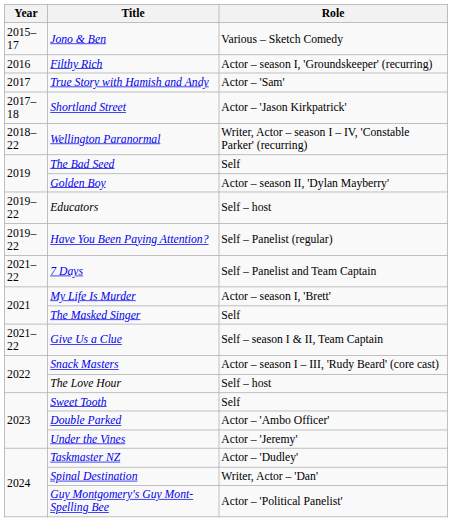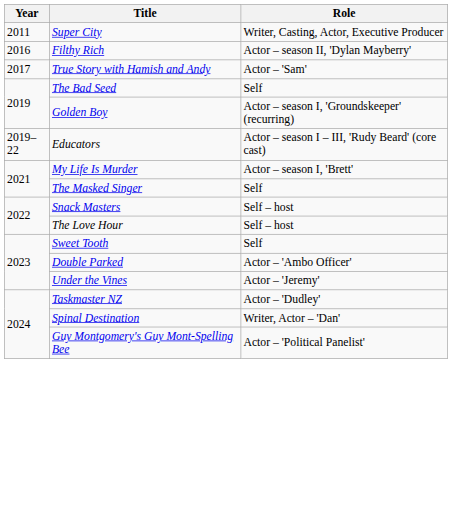 <table class="wikitable">
 <tr>
 <th>Year</th>
 <th>Title</th>
 <th>Role</th>
 </tr>
 <tr>
-<td>2015–17</td>
-<td><em><a href='#'>Jono & Ben</a></em></td>
-<td>Various – Sketch Comedy</td>
+<td>2011</td>
+<td><em><a href='#'>Super City</a></em></td>
+<td>Writer, Casting, Actor, Executive Producer</td>
 </tr>
 <tr>
 <td>2016</td>
 <td><a href='#'><em>Filthy Rich</em></a></td>
-<td>Actor – season I, 'Groundskeeper' (recurring)</td>
+<td>Actor – season II, 'Dylan Mayberry'</td>
 </tr>
 <tr>
 <td>2017</td>
 <td><em><a href='#'>True Story with Hamish and Andy</a></em></td>
 <td>Actor – 'Sam'</td>
-</tr>
-<tr>
-<td>2017–18</td>
-<td><em><a href='#'>Shortland Street</a></em></td>
-<td>Actor – 'Jason Kirkpatrick'</td>
-</tr>
-<tr>
-<td>2018–22</td>
-<td><em><a href='#'>Wellington Paranormal</a></em></td>
-<td>Writer, Actor – season I – IV, 'Constable Parker' (recurring)</td>
 </tr>
 <tr>
 <td rowspan="2">2019</td>
 <td><em><a href='#'>The Bad Seed</a></em></td>
 <td>Self</td>
 </tr>
 <tr>
 <td><em><a href='#'>Golden Boy</a></em></td>
-<td>Actor – season II, 'Dylan Mayberry'</td>
+<td>Actor – season I, 'Groundskeeper' (recurring)</td>
 </tr>
 <tr>
 <td>2019–22</td>
 <td><em>Educators</em></td>
-<td>Self – host</td>
-</tr>
-<tr>
-<td>2019–22</td>
-<td><em><a href='#'>Have You Been Paying Attention?</a></em></td>
-<td>Self – Panelist (regular)</td>
-</tr>
-<tr>
-<td>2021–22</td>
-<td><em><a href='#'>7 Days</a></em></td>
-<td>Self – Panelist and Team Captain</td>
+<td>Actor – season I – III, 'Rudy Beard' (core cast)</td>
 </tr>
 <tr>
 <td rowspan="2">2021</td>
 <td><em><a href='#'>My Life Is Murder</a></em></td>
 <td>Actor – season I, 'Brett'</td>
 </tr>
 <tr>
 <td><em><a href='#'>The Masked Singer</a></em></td>
 <td>Self</td>
 </tr>
 <tr>
-<td>2021–22</td>
-<td><em><a href='#'>Give Us a Clue</a></em></td>
-<td>Self – season I & II, Team Captain</td>
-</tr>
-<tr>
 <td rowspan="2">2022</td>
 <td><em><a href='#'>Snack Masters</a></em></td>
-<td>Actor – season I – III, 'Rudy Beard' (core cast)</td>
+<td>Self – host</td>
 </tr>
 <tr>
 <td><em>The Love Hour</em></td>
 <td>Self – host</td>
 </tr>
 <tr>
 <td rowspan="3">2023</td>
 <td><em><a href='#'>Sweet Tooth</a></em></td>
 <td>Self</td>
 </tr>
 <tr>
 <td><em><a href='#'>Double Parked</a></em></td>
 <td>Actor – 'Ambo Officer'</td>
 </tr>
 <tr>
 <td><em><a href='#'>Under the Vines</a></em></td>
 <td>Actor – 'Jeremy'</td>
 </tr>
 <tr>
 <td rowspan="3">2024</td>
 <td><em><a href='#'>Taskmaster NZ</a></em></td>
 <td>Actor – 'Dudley'</td>
 </tr>
 <tr>
 <td><em><a href='#'>Spinal Destination</a></em></td>
 <td>Writer, Actor – 'Dan'</td>
 </tr>
 <tr>
 <td><em><a href='#'>Guy Montgomery's Guy Mont-Spelling Bee</a></em></td>
 <td>Actor – 'Political Panelist'</td>
 </tr>
 </table>
